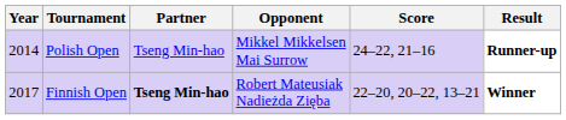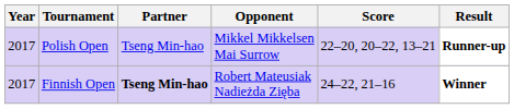 <table class="sortable wikitable" style="font-size: 90%;">
 <tr>
 <th>Year</th>
 <th>Tournament</th>
 <th>Partner</th>
 <th>Opponent</th>
 <th>Score</th>
 <th>Result</th>
 </tr>
 <tr style="background:#D8CEF6">
-<td align="center">2014</td>
+<td align="center">2017</td>
 <td align="left"><a href='#'>Polish Open</a></td>
 <td align="left"> <a href='#'>Tseng Min-hao</a></td>
 <td align="left"> <a href='#'>Mikkel Mikkelsen</a><br> <a href='#'>Mai Surrow</a></td>
-<td align="left">24–22, 21–16</td>
+<td align="left">22–20, 20–22, 13–21</td>
 <td style="text-align:left; background:white"> <strong>Runner-up</strong></td>
 </tr>
 <tr style="background:#D8CEF6">
 <td align="center">2017</td>
 <td align="left"><a href='#'>Finnish Open</a></td>
 <td align="left"><strong> Tseng Min-hao</strong></td>
 <td align="left"> <a href='#'>Robert Mateusiak</a><br> <a href='#'>Nadieżda Zięba</a></td>
-<td align="left">22–20, 20–22, 13–21</td>
+<td align="left">24–22, 21–16</td>
 <td style="text-align:left; background:white"> <strong>Winner</strong></td>
 </tr>
 </table>
